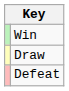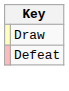 <table class="wikitable" style="font-size: 85%">
 <tr>
 <th colspan="2">Key</th>
-</tr>
-<tr>
-<td bgcolor=#BBF3BB></td>
-<td>Win</td>
 </tr>
 <tr>
 <td bgcolor=#FFFFBB></td>
 <td>Draw</td>
 </tr>
 <tr>
 <td bgcolor=#FFBBBB></td>
 <td>Defeat</td>
 </tr>
 </table>
